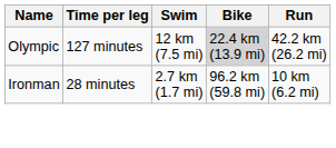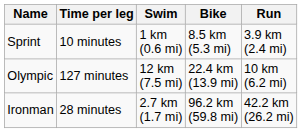 <table class="wikitable">
 <tr>
 <th>Name</th>
 <th>Time per leg</th>
 <th>Swim</th>
 <th>Bike</th>
 <th>Run</th>
 </tr>
 <tr>
+<td>Sprint</td>
+<td>10 minutes</td>
+<td>1 km<br>(0.6 mi)</td>
+<td>8.5 km<br>(5.3 mi)</td>
+<td>3.9 km<br>(2.4 mi)</td>
+</tr>
+<tr>
 <td>Olympic</td>
 <td>127 minutes</td>
 <td>12 km<br>(7.5 mi)</td>
-<td style="background: lightgrey;">22.4 km<br>(13.9 mi)</td>
-<td>42.2 km<br>(26.2 mi)</td>
+<td>22.4 km<br>(13.9 mi)</td>
+<td>10 km<br>(6.2 mi)</td>
 </tr>
 <tr>
 <td>Ironman</td>
 <td>28 minutes</td>
 <td>2.7 km<br>(1.7 mi)</td>
 <td>96.2 km<br>(59.8 mi)</td>
-<td>10 km<br>(6.2 mi)</td>
+<td>42.2 km<br>(26.2 mi)</td>
 </tr>
 </table>
